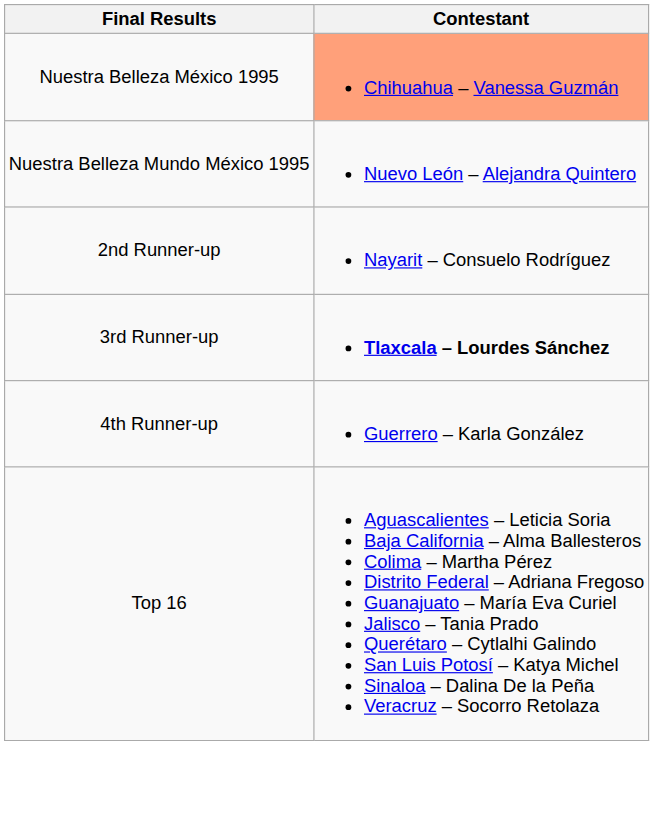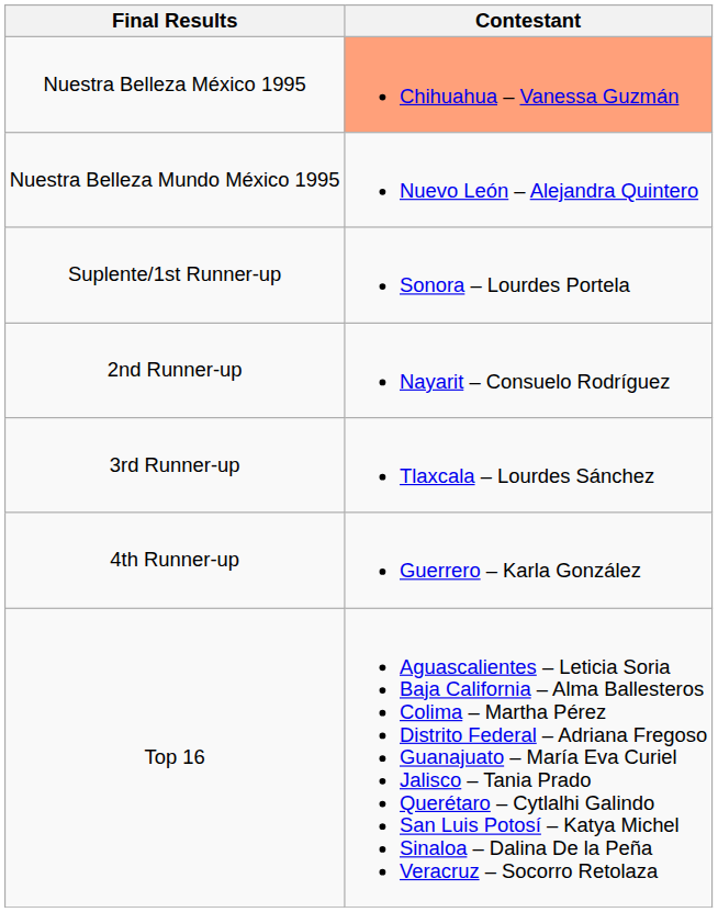 <table class="wikitable">
 <tr>
 <th>Final Results</th>
 <th>Contestant</th>
 </tr>
 <tr>
 <td align="center">Nuestra Belleza México 1995</td>
 <td style="background: lightsalmon;"><br><ul><li> <a href='#'>Chihuahua</a> – <a href='#'>Vanessa Guzmán</a></li></ul></td>
 </tr>
 <tr>
 <td align="center">Nuestra Belleza Mundo México 1995</td>
 <td><br><ul><li> <a href='#'>Nuevo León</a> – <a href='#'>Alejandra Quintero</a></li></ul></td>
 </tr>
 <tr>
+<td align="center">Suplente/1st Runner-up</td>
+<td><br><ul><li> <a href='#'>Sonora</a> – Lourdes Portela</li></ul></td>
+</tr>
+<tr>
 <td align="center">2nd Runner-up</td>
 <td><br><ul><li> <a href='#'>Nayarit</a> – Consuelo Rodríguez</li></ul></td>
 </tr>
 <tr>
 <td align="center">3rd Runner-up</td>
-<td><strong><br><ul><li> <a href='#'>Tlaxcala</a> – Lourdes Sánchez</li></ul></strong></td>
+<td><br><ul><li> <a href='#'>Tlaxcala</a> – Lourdes Sánchez</li></ul></td>
 </tr>
 <tr>
 <td align="center">4th Runner-up</td>
 <td><br><ul><li> <a href='#'>Guerrero</a> – Karla González</li></ul></td>
 </tr>
 <tr>
 <td align="center">Top 16</td>
 <td><br><ul><li> <a href='#'>Aguascalientes</a> – Leticia Soria</li><li> <a href='#'>Baja California</a> – Alma Ballesteros</li><li> <a href='#'>Colima</a> – Martha Pérez</li><li> <a href='#'>Distrito Federal</a> – Adriana Fregoso</li><li> <a href='#'>Guanajuato</a> – María Eva Curiel</li><li> <a href='#'>Jalisco</a> – Tania Prado</li><li> <a href='#'>Querétaro</a> – Cytlalhi Galindo</li><li> <a href='#'>San Luis Potosí</a> – Katya Michel</li><li> <a href='#'>Sinaloa</a> – Dalina De la Peña</li><li> <a href='#'>Veracruz</a> – Socorro Retolaza</li></ul></td>
 </tr>
 </table>
